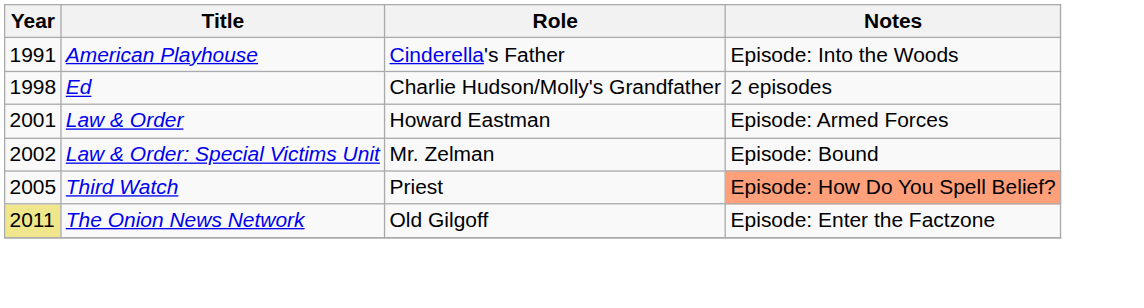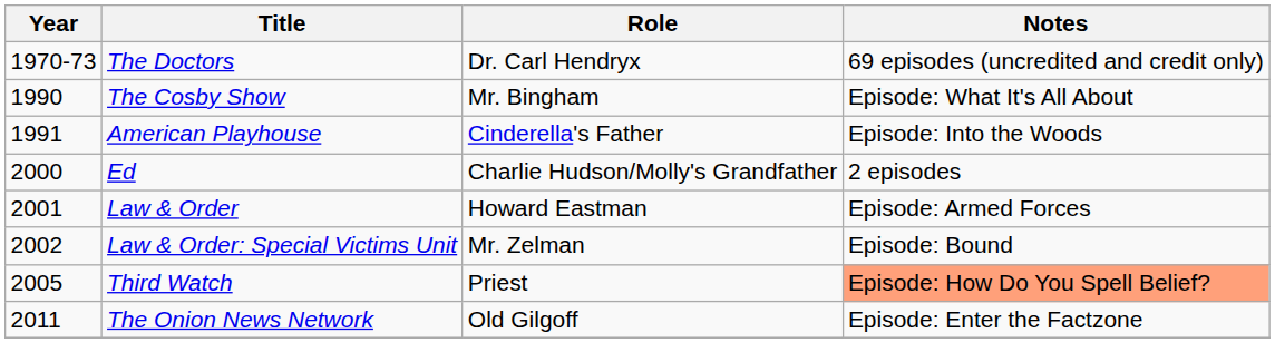 <table Class= wikitable sortable>
 <tr>
 <th>Year</th>
 <th>Title</th>
 <th>Role</th>
 <th>Notes</th>
 </tr>
 <tr>
+<td>1970-73</td>
+<td><em><a href='#'>The Doctors</a></em></td>
+<td>Dr. Carl Hendryx</td>
+<td>69 episodes (uncredited and credit only)</td>
+</tr>
+<tr>
+<td>1990</td>
+<td><em><a href='#'>The Cosby Show</a></em></td>
+<td>Mr. Bingham</td>
+<td>Episode: What It's All About</td>
+</tr>
+<tr>
 <td>1991</td>
 <td><em><a href='#'>American Playhouse</a></em></td>
 <td><a href='#'>Cinderella</a>'s Father</td>
 <td>Episode: Into the Woods</td>
 </tr>
 <tr>
-<td>1998</td>
+<td>2000</td>
 <td><em><a href='#'>Ed</a></em></td>
 <td>Charlie Hudson/Molly's Grandfather</td>
 <td>2 episodes</td>
 </tr>
 <tr>
 <td>2001</td>
 <td><em><a href='#'>Law & Order</a></em></td>
 <td>Howard Eastman</td>
 <td>Episode: Armed Forces</td>
 </tr>
 <tr>
 <td>2002</td>
 <td><em><a href='#'>Law & Order: Special Victims Unit</a></em></td>
 <td>Mr. Zelman</td>
 <td>Episode: Bound</td>
 </tr>
 <tr>
 <td>2005</td>
 <td><em><a href='#'>Third Watch</a></em></td>
 <td>Priest</td>
 <td style="background: lightsalmon;">Episode: How Do You Spell Belief?</td>
 </tr>
 <tr>
-<td style="background: khaki;">2011</td>
+<td>2011</td>
 <td><em><a href='#'>The Onion News Network</a></em></td>
 <td>Old Gilgoff</td>
 <td>Episode: Enter the Factzone</td>
 </tr>
 <tr>
 </tr>
 </table>
